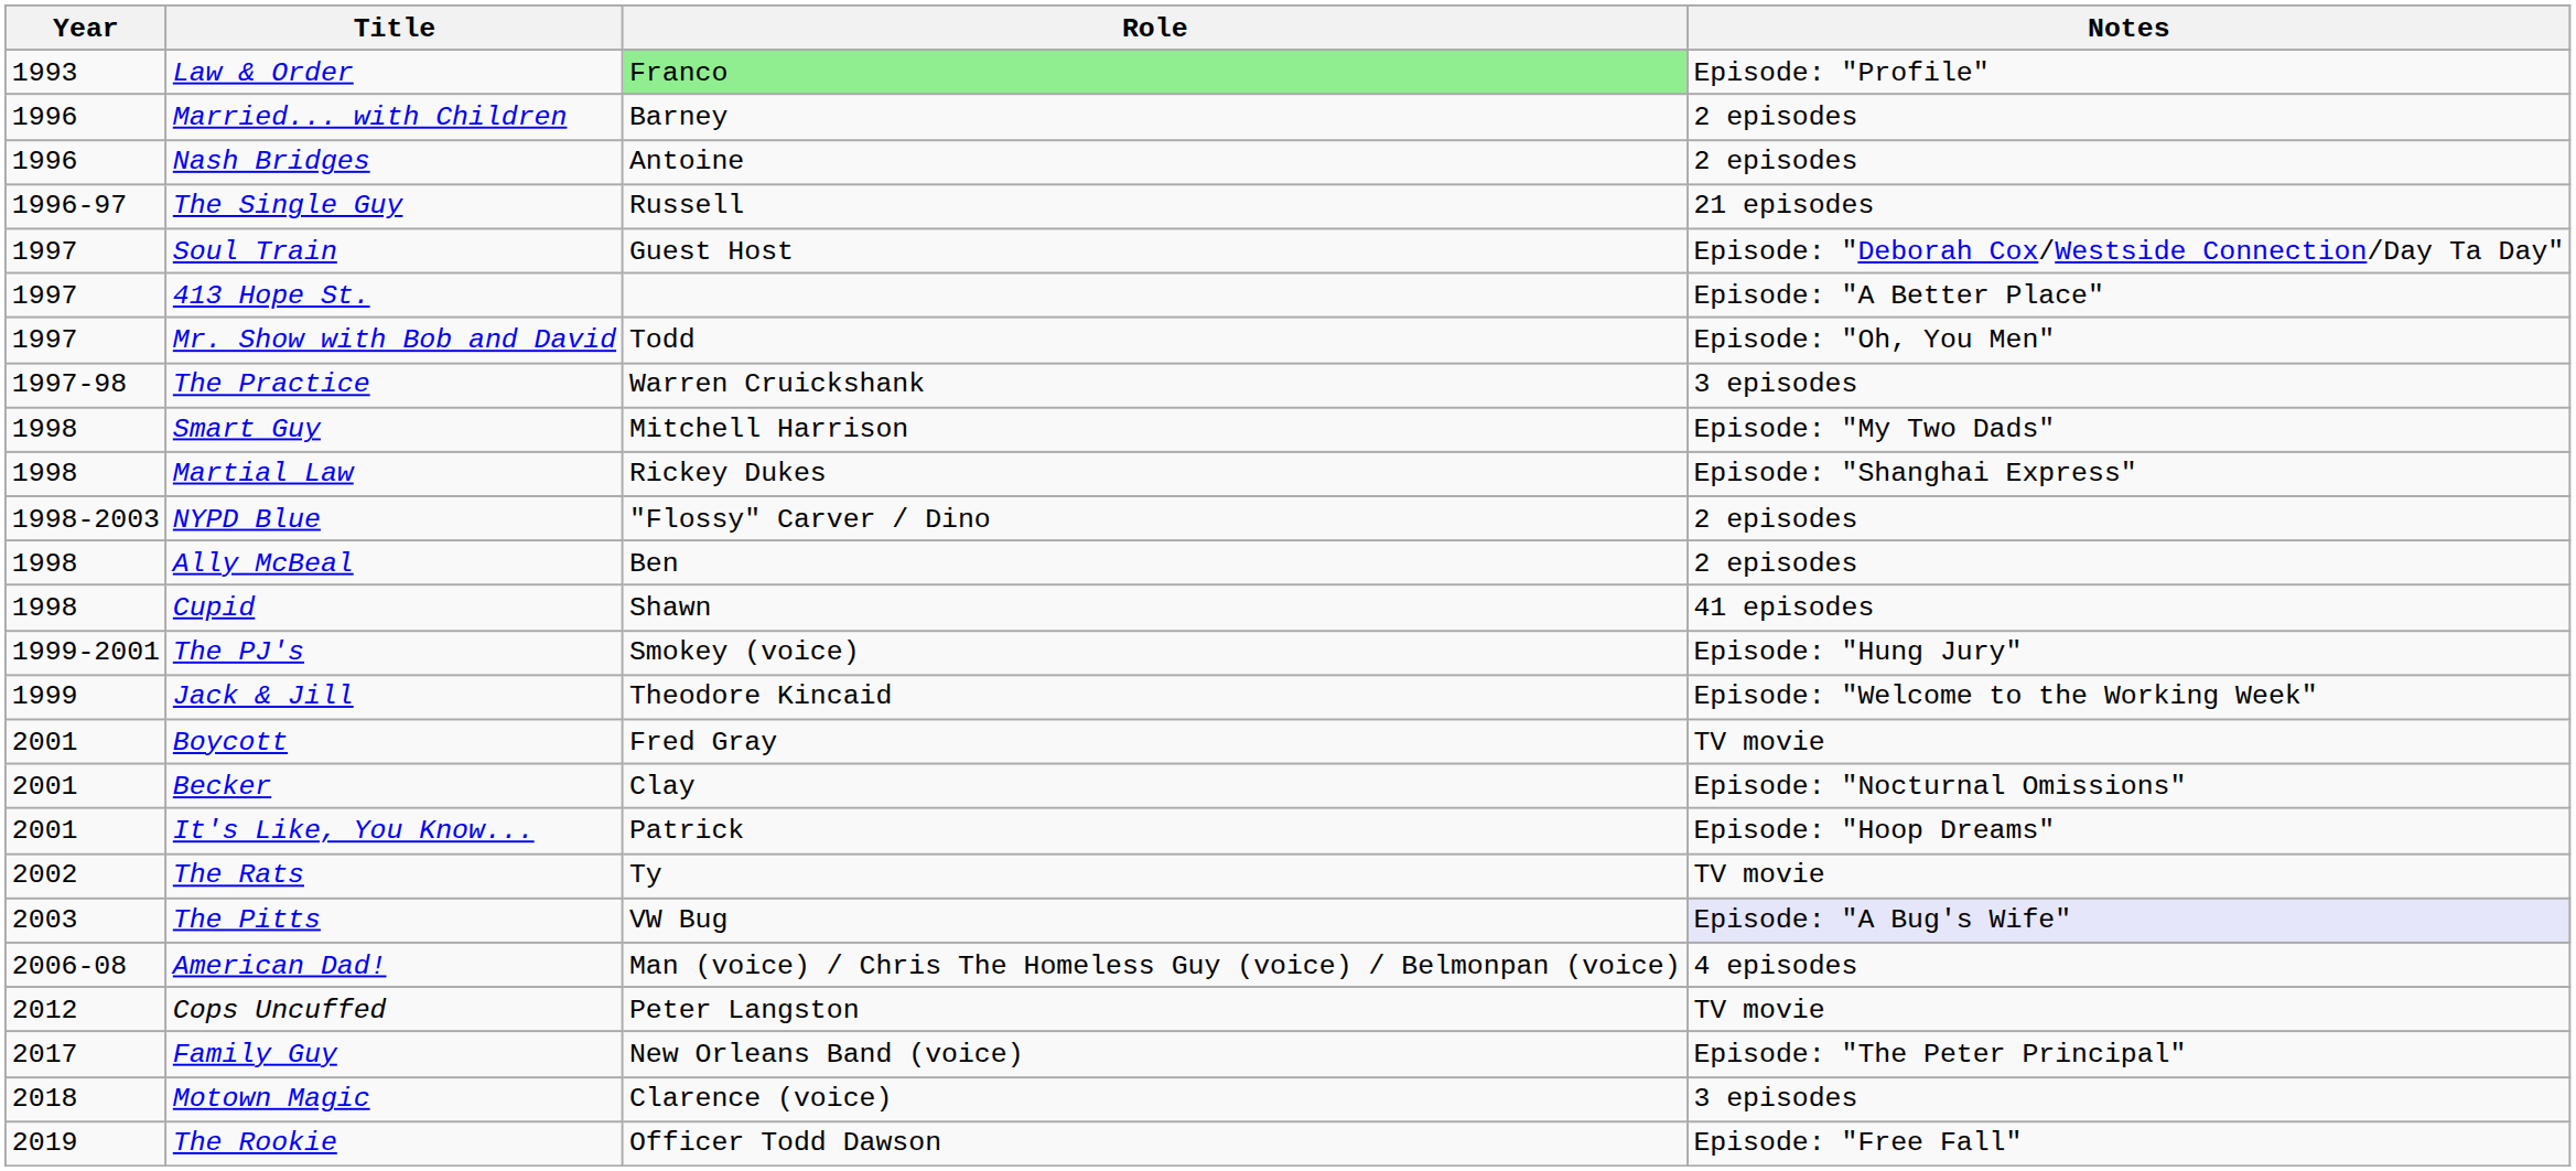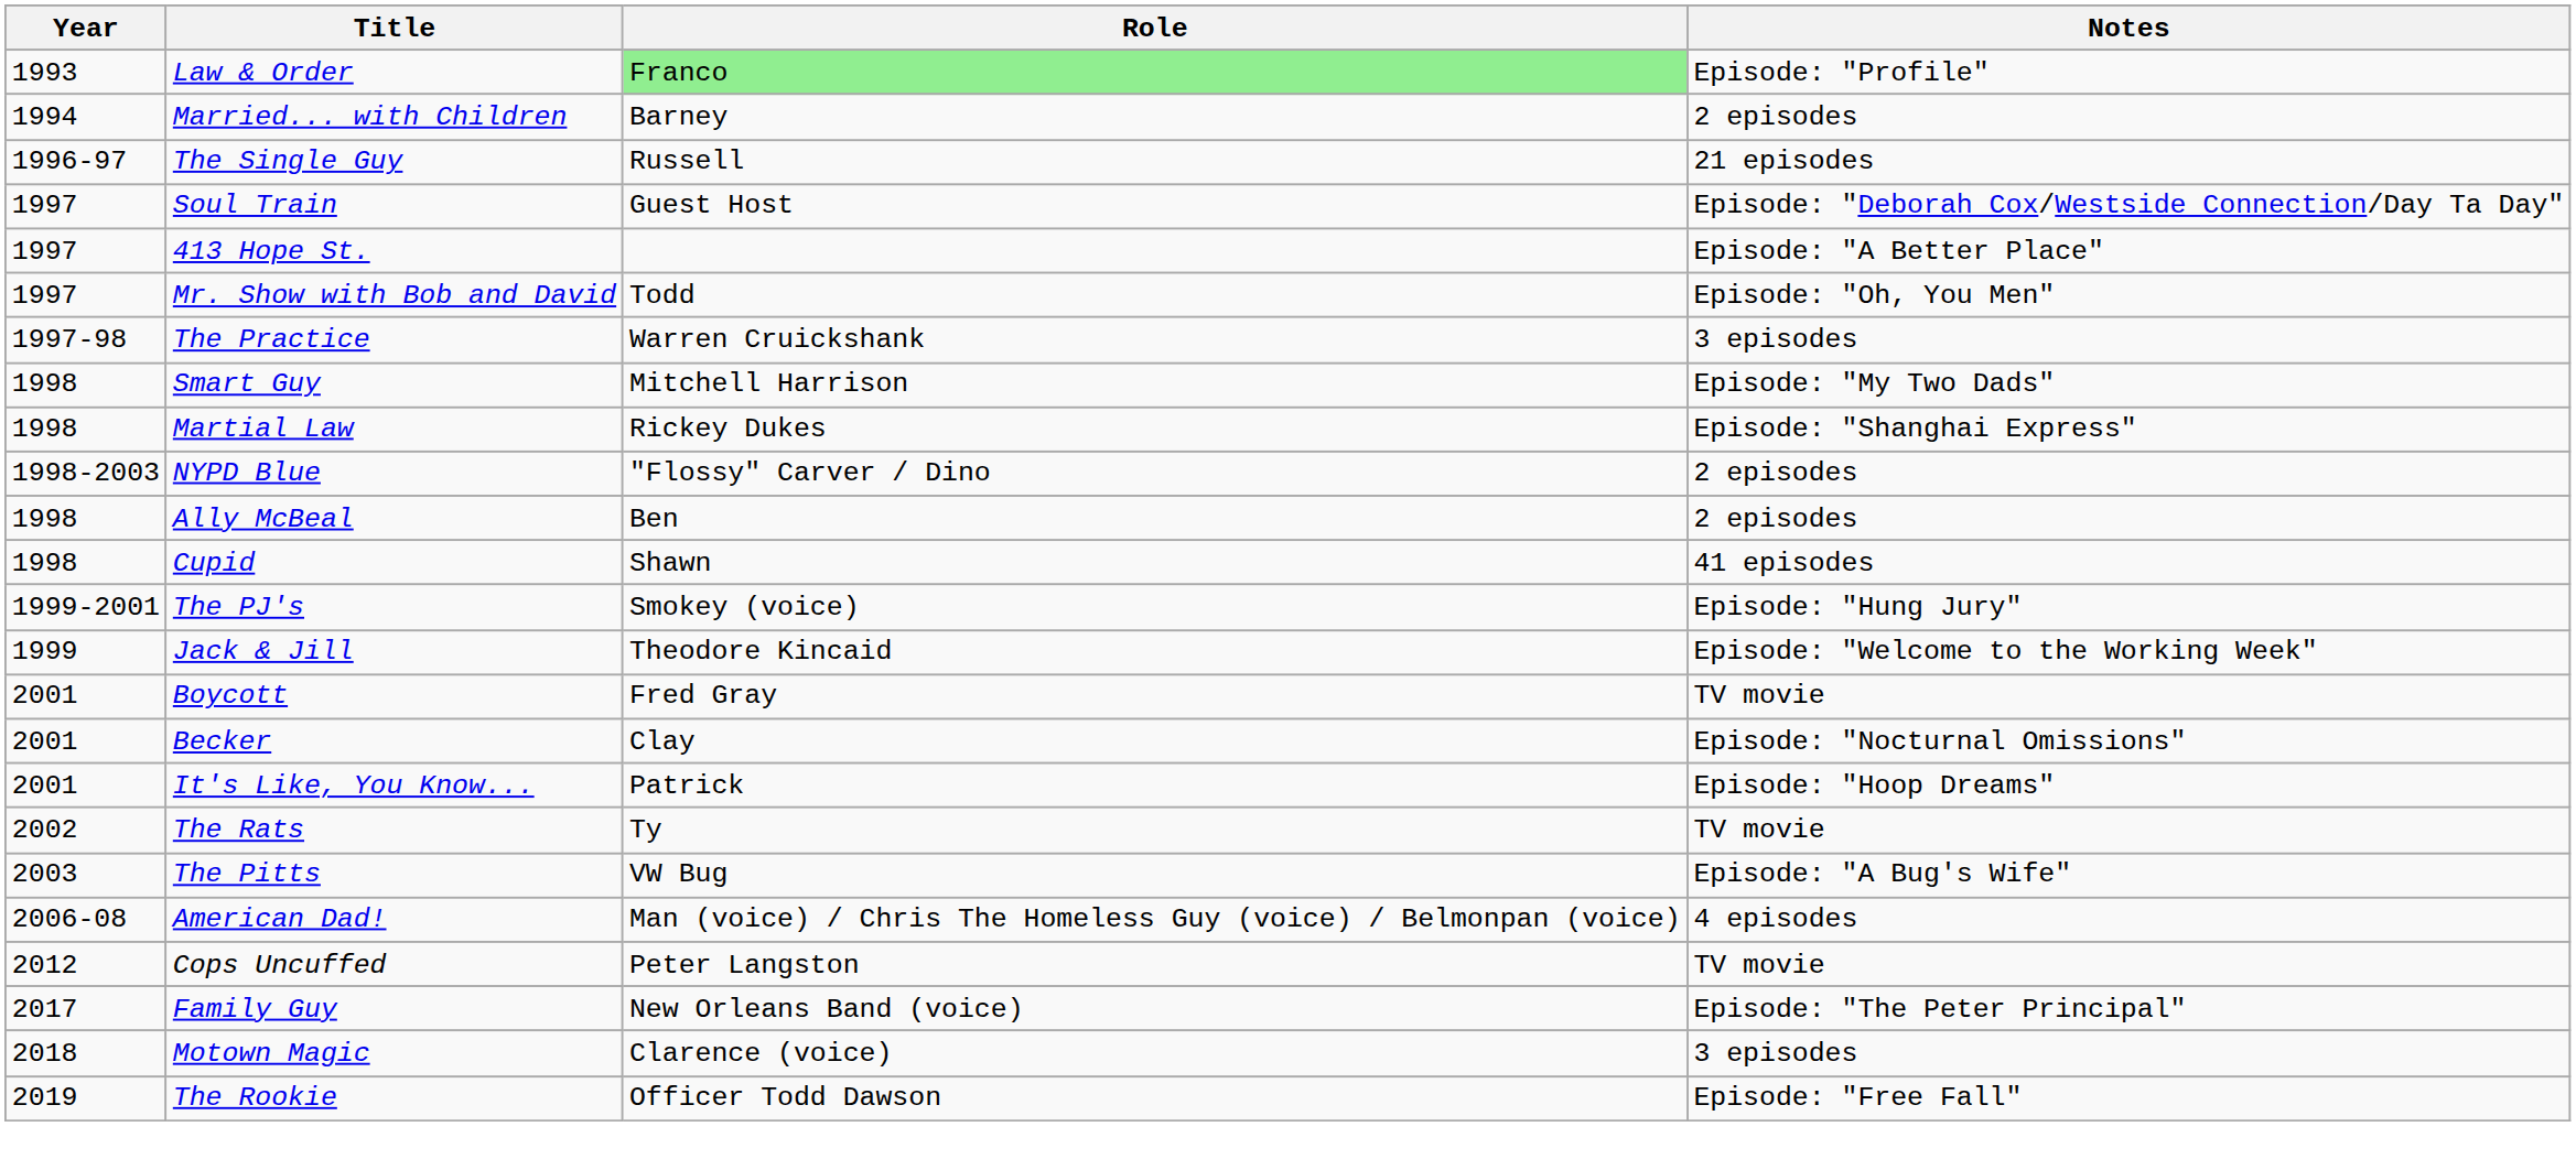 <table class="wikitable">
 <tr>
 <th>Year</th>
 <th>Title</th>
 <th>Role</th>
 <th>Notes</th>
 </tr>
 <tr>
 <td>1993</td>
 <td><em><a href='#'>Law & Order</a></em></td>
 <td style="background: lightgreen;">Franco</td>
 <td>Episode: "Profile"</td>
 </tr>
 <tr>
-<td>1996</td>
+<td>1994</td>
 <td><em><a href='#'>Married... with Children</a></em></td>
 <td>Barney</td>
-<td>2 episodes</td>
-</tr>
-<tr>
-<td>1996</td>
-<td><em><a href='#'>Nash Bridges</a></em></td>
-<td>Antoine</td>
 <td>2 episodes</td>
 </tr>
 <tr>
 <td>1996-97</td>
 <td><em><a href='#'>The Single Guy</a></em></td>
 <td>Russell</td>
 <td>21 episodes</td>
 </tr>
 <tr>
 <td>1997</td>
 <td><em><a href='#'>Soul Train</a></em></td>
 <td>Guest Host</td>
 <td>Episode: "<a href='#'>Deborah Cox</a>/<a href='#'>Westside Connection</a>/Day Ta Day"</td>
 </tr>
 <tr>
 <td>1997</td>
 <td><em><a href='#'>413 Hope St.</a></em></td>
 <td></td>
 <td>Episode: "A Better Place"</td>
 </tr>
 <tr>
 <td>1997</td>
 <td><em><a href='#'>Mr. Show with Bob and David</a></em></td>
 <td>Todd</td>
 <td>Episode: "Oh, You Men"</td>
 </tr>
 <tr>
 <td>1997-98</td>
 <td><em><a href='#'>The Practice</a></em></td>
 <td>Warren Cruickshank</td>
 <td>3 episodes</td>
 </tr>
 <tr>
 <td>1998</td>
 <td><em><a href='#'>Smart Guy</a></em></td>
 <td>Mitchell Harrison</td>
 <td>Episode: "My Two Dads"</td>
 </tr>
 <tr>
 <td>1998</td>
 <td><em><a href='#'>Martial Law</a></em></td>
 <td>Rickey Dukes</td>
 <td>Episode: "Shanghai Express"</td>
 </tr>
 <tr>
 <td>1998-2003</td>
 <td><em><a href='#'>NYPD Blue</a></em></td>
 <td>"Flossy" Carver / Dino</td>
 <td>2 episodes</td>
 </tr>
 <tr>
 <td>1998</td>
 <td><em><a href='#'>Ally McBeal</a></em></td>
 <td>Ben</td>
 <td>2 episodes</td>
 </tr>
 <tr>
 <td>1998</td>
 <td><em><a href='#'>Cupid</a></em></td>
 <td>Shawn</td>
 <td>41 episodes</td>
 </tr>
 <tr>
 <td>1999-2001</td>
 <td><em><a href='#'>The PJ's</a></em></td>
 <td>Smokey (voice)</td>
 <td>Episode: "Hung Jury"</td>
 </tr>
 <tr>
 <td>1999</td>
 <td><em><a href='#'>Jack & Jill</a></em></td>
 <td>Theodore Kincaid</td>
 <td>Episode: "Welcome to the Working Week"</td>
 </tr>
 <tr>
 <td>2001</td>
 <td><em><a href='#'>Boycott</a></em></td>
 <td>Fred Gray</td>
 <td>TV movie</td>
 </tr>
 <tr>
 <td>2001</td>
 <td><em><a href='#'>Becker</a></em></td>
 <td>Clay</td>
 <td>Episode: "Nocturnal Omissions"</td>
 </tr>
 <tr>
 <td>2001</td>
 <td><em><a href='#'>It's Like, You Know...</a></em></td>
 <td>Patrick</td>
 <td>Episode: "Hoop Dreams"</td>
 </tr>
 <tr>
 <td>2002</td>
 <td><em><a href='#'>The Rats</a></em></td>
 <td>Ty</td>
 <td>TV movie</td>
 </tr>
 <tr>
 <td>2003</td>
 <td><em><a href='#'>The Pitts</a></em></td>
 <td>VW Bug</td>
-<td style="background: lavender;">Episode: "A Bug's Wife"</td>
+<td>Episode: "A Bug's Wife"</td>
 </tr>
 <tr>
 <td>2006-08</td>
 <td><em><a href='#'>American Dad!</a></em></td>
 <td>Man (voice) / Chris The Homeless Guy (voice) / Belmonpan (voice)</td>
 <td>4 episodes</td>
 </tr>
 <tr>
 <td>2012</td>
 <td><em>Cops Uncuffed</em></td>
 <td>Peter Langston</td>
 <td>TV movie</td>
 </tr>
 <tr>
 <td>2017</td>
 <td><em><a href='#'>Family Guy</a></em></td>
 <td>New Orleans Band (voice)</td>
 <td>Episode: "The Peter Principal"</td>
 </tr>
 <tr>
 <td>2018</td>
 <td><em><a href='#'>Motown Magic</a></em></td>
 <td>Clarence (voice)</td>
 <td>3 episodes</td>
 </tr>
 <tr>
 <td>2019</td>
 <td><em><a href='#'>The Rookie</a></em></td>
 <td>Officer Todd Dawson</td>
 <td>Episode: "Free Fall"</td>
 </tr>
 </table>
